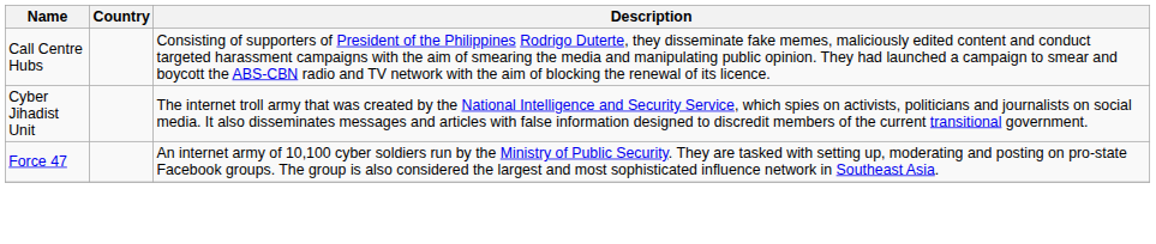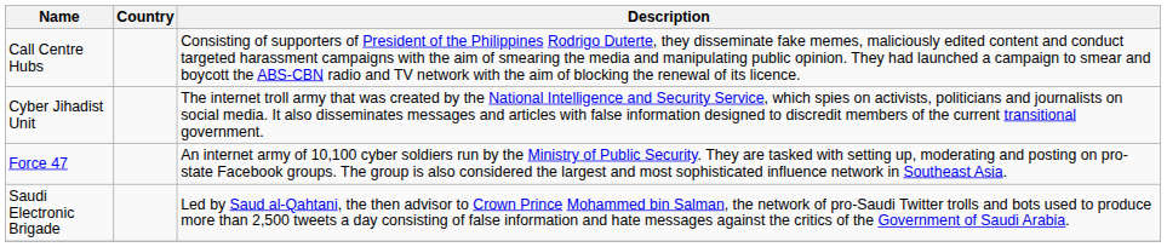 <table class="wikitable sortable" width="98%">
 <tr>
 <th>Name</th>
 <th>Country</th>
 <th>Description</th>
 </tr>
 <tr>
 <td>Call Centre Hubs</td>
 <td></td>
 <td>Consisting of supporters of <a href='#'>President of the Philippines</a> <a href='#'>Rodrigo Duterte</a>, they disseminate fake memes, maliciously edited content and conduct targeted harassment campaigns with the aim of smearing the media and manipulating public opinion. They had launched a campaign to smear and boycott the <a href='#'>ABS-CBN</a> radio and TV network with the aim of blocking the renewal of its licence.</td>
 </tr>
 <tr>
 <td>Cyber Jihadist Unit</td>
 <td></td>
 <td>The internet troll army that was created by the <a href='#'>National Intelligence and Security Service</a>, which spies on activists, politicians and journalists on social media. It also disseminates messages and articles with false information designed to discredit members of the current <a href='#'>transitional</a> government.</td>
 </tr>
 <tr>
 <td><a href='#'>Force 47</a></td>
 <td></td>
 <td>An internet army of 10,100 cyber soldiers run by the <a href='#'>Ministry of Public Security</a>. They are tasked with setting up, moderating and posting on pro-state Facebook groups. The group is also considered the largest and most sophisticated influence network in <a href='#'>Southeast Asia</a>.</td>
 </tr>
 <tr>
+<td>Saudi Electronic Brigade</td>
+<td></td>
+<td>Led by <a href='#'>Saud al-Qahtani</a>, the then advisor to <a href='#'>Crown Prince</a> <a href='#'>Mohammed bin Salman</a>, the network of pro-Saudi Twitter trolls and bots used to produce more than 2,500 tweets a day consisting of false information and hate messages against the critics of the <a href='#'>Government of Saudi Arabia</a>.</td>
+</tr>
+<tr>
 </tr>
 </table>
